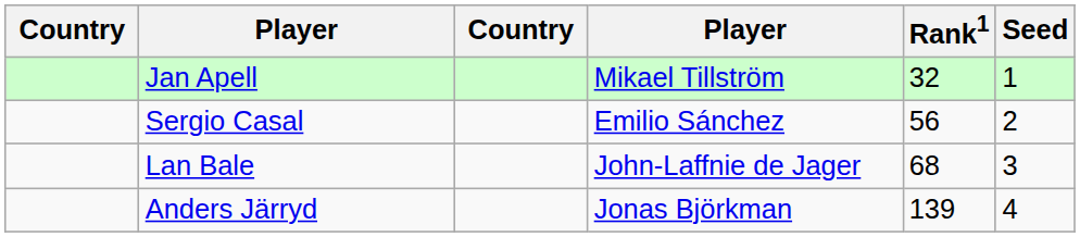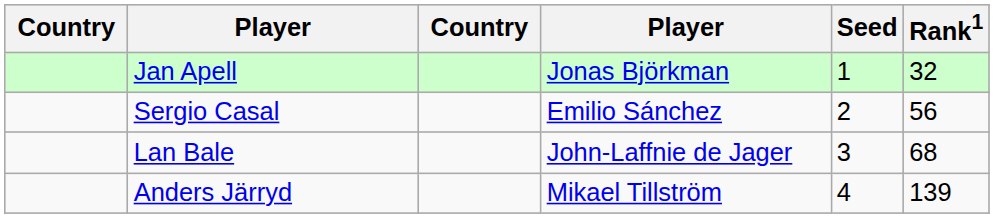 <table class="sortable wikitable">
 <tr>
 <th width="70">Country</th>
 <th width="175">Player</th>
 <th width="70">Country</th>
 <th width="175">Player</th>
+<th>Seed</th>
 <th>Rank<sup>1</sup></th>
-<th>Seed</th>
 </tr>
 <tr style="background:#cfc;">
 <td></td>
 <td><a href='#'>Jan Apell</a></td>
 <td></td>
-<td><a href='#'>Mikael Tillström</a></td>
+<td><a href='#'>Jonas Björkman</a></td>
+<td>1</td>
 <td>32</td>
-<td>1</td>
 </tr>
 <tr>
 <td></td>
 <td><a href='#'>Sergio Casal</a></td>
 <td></td>
 <td><a href='#'>Emilio Sánchez</a></td>
+<td>2</td>
 <td>56</td>
-<td>2</td>
 </tr>
 <tr>
 <td></td>
 <td><a href='#'>Lan Bale</a></td>
 <td></td>
 <td><a href='#'>John-Laffnie de Jager</a></td>
+<td>3</td>
 <td>68</td>
-<td>3</td>
 </tr>
 <tr>
 <td></td>
 <td><a href='#'>Anders Järryd</a></td>
 <td></td>
-<td><a href='#'>Jonas Björkman</a></td>
+<td><a href='#'>Mikael Tillström</a></td>
+<td>4</td>
 <td>139</td>
-<td>4</td>
 </tr>
 </table>
